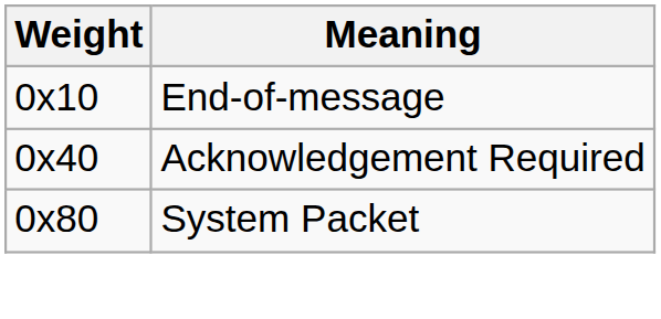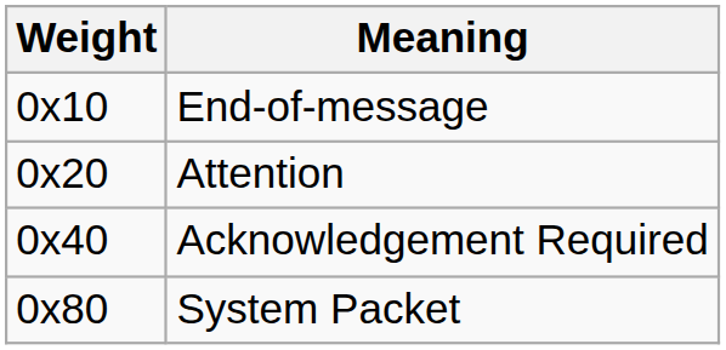 <table class=wikitable style="text-align:left;">
 <tr>
 <th>Weight</th>
 <th>Meaning</th>
 </tr>
 <tr>
 <td>0x10</td>
 <td>End-of-message</td>
 </tr>
 <tr>
+<td>0x20</td>
+<td>Attention</td>
+</tr>
+<tr>
 <td>0x40</td>
 <td>Acknowledgement Required</td>
 </tr>
 <tr>
 <td>0x80</td>
 <td>System Packet</td>
 </tr>
 </table>
